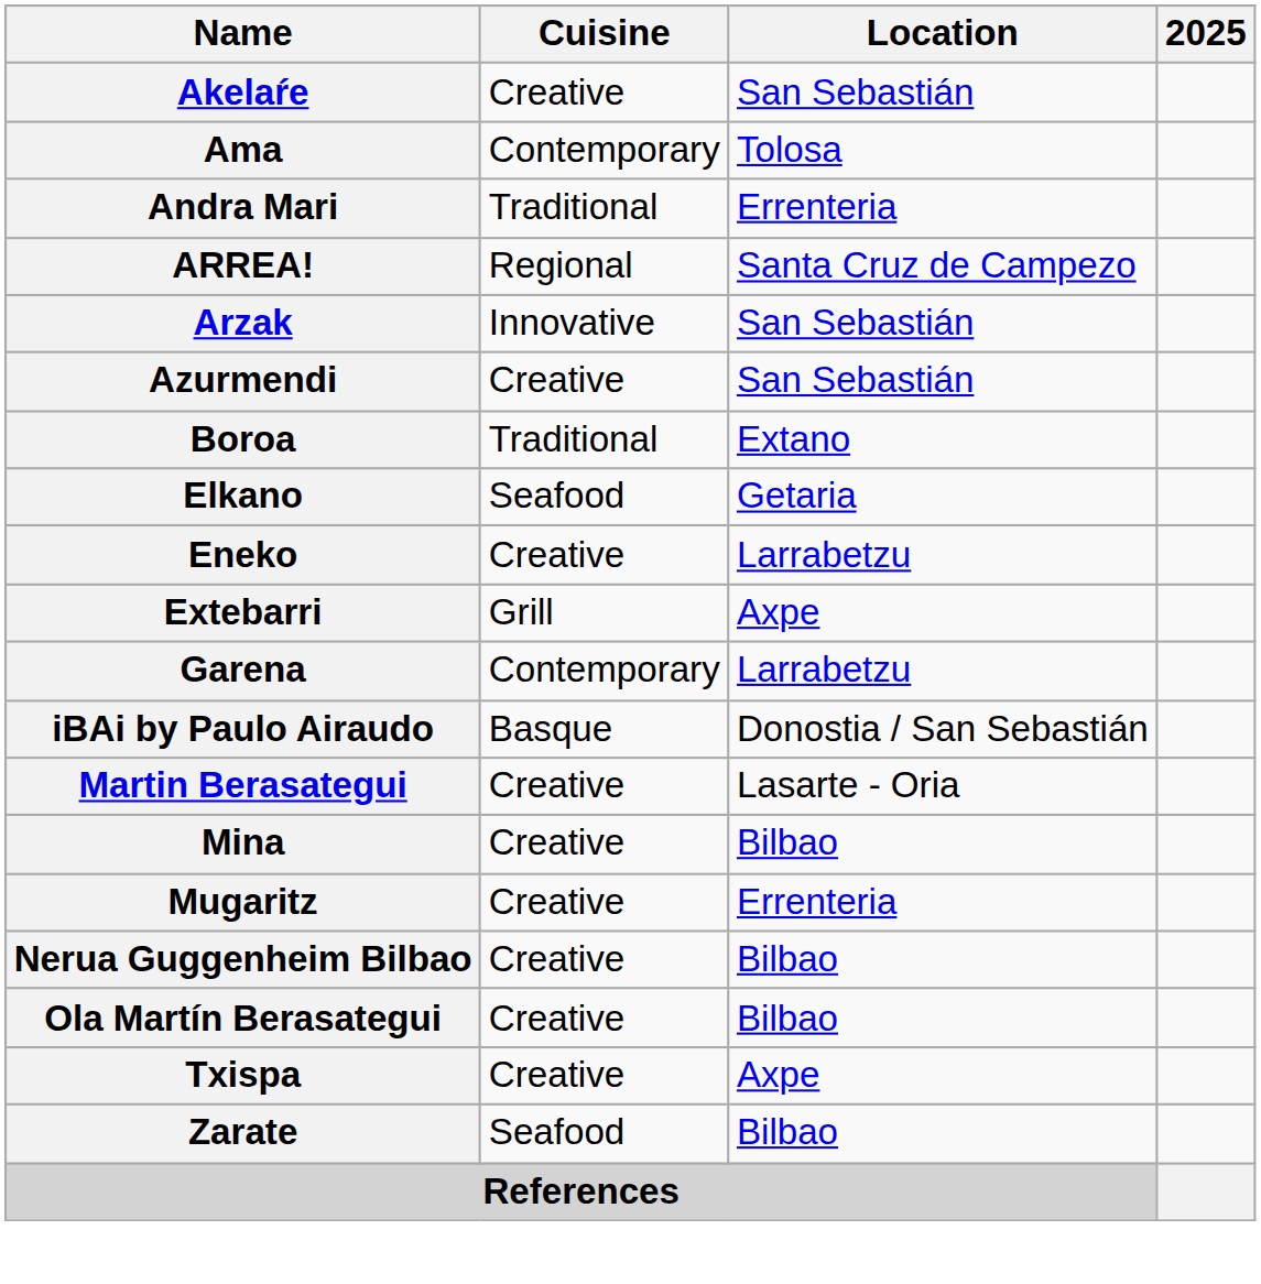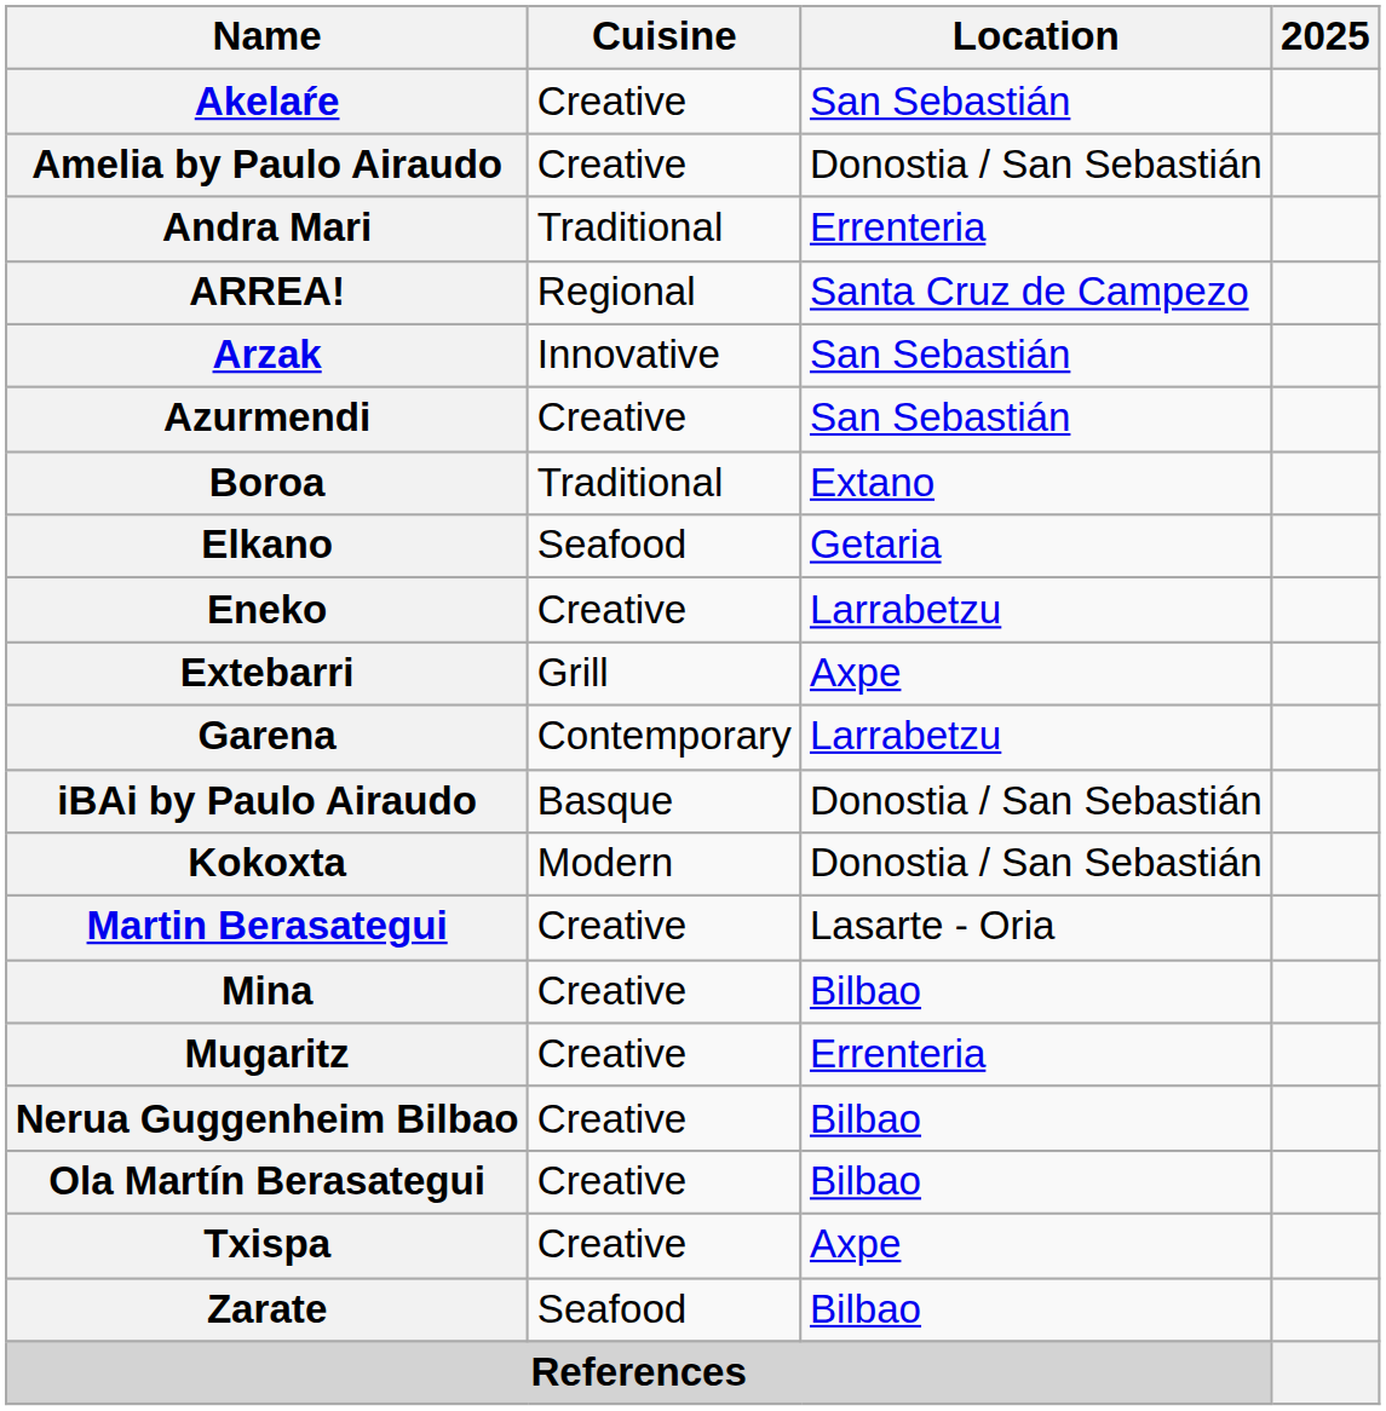 <table class="wikitable sortable plainrowheaders" style="text-align:left;"">
 <tr>
 <th scope="col">Name</th>
 <th scope="col">Cuisine</th>
 <th scope="col">Location</th>
 <th scope="col">2025</th>
 </tr>
 <tr>
 <th scope="row"><a href='#'>Akelaŕe</a></th>
 <td>Creative</td>
 <td><a href='#'>San Sebastián</a></td>
 <td></td>
 </tr>
 <tr>
-<th scope="row">Ama</th>
-<td>Contemporary</td>
-<td><a href='#'>Tolosa</a></td>
+<th scope="row">Amelia by Paulo Airaudo</th>
+<td>Creative</td>
+<td>Donostia / San Sebastián</td>
 <td></td>
 </tr>
 <tr>
 <th scope="row">Andra Mari</th>
 <td>Traditional</td>
 <td><a href='#'>Errenteria</a></td>
 <td></td>
 </tr>
 <tr>
 <th scope="row">ARREA!</th>
 <td>Regional</td>
 <td><a href='#'>Santa Cruz de Campezo</a></td>
 <td></td>
 </tr>
 <tr>
 <th scope="row"><a href='#'>Arzak</a></th>
 <td>Innovative</td>
 <td><a href='#'>San Sebastián</a></td>
 <td></td>
 </tr>
 <tr>
 <th scope="row">Azurmendi</th>
 <td>Creative</td>
 <td><a href='#'>San Sebastián</a></td>
 <td></td>
 </tr>
 <tr>
 <th scope="row">Boroa</th>
 <td>Traditional</td>
 <td><a href='#'>Extano</a></td>
 <td></td>
 </tr>
 <tr>
 <th scope="row">Elkano</th>
 <td>Seafood</td>
 <td><a href='#'>Getaria</a></td>
 <td></td>
 </tr>
 <tr>
 <th scope="row">Eneko</th>
 <td>Creative</td>
 <td><a href='#'>Larrabetzu</a></td>
 <td></td>
 </tr>
 <tr>
 <th scope="row">Extebarri</th>
 <td>Grill</td>
 <td><a href='#'>Axpe</a></td>
 <td></td>
 </tr>
 <tr>
 <th scope="row">Garena</th>
 <td>Contemporary</td>
 <td><a href='#'>Larrabetzu</a></td>
 <td></td>
 </tr>
 <tr>
 <th scope="row">iBAi by Paulo Airaudo</th>
 <td>Basque</td>
 <td>Donostia / San Sebastián</td>
 <td></td>
 </tr>
 <tr>
+<th scope="row">Kokoxta</th>
+<td>Modern</td>
+<td>Donostia / San Sebastián</td>
+<td></td>
+</tr>
+<tr>
 <th scope="row"><a href='#'>Martin Berasategui</a></th>
 <td>Creative</td>
 <td>Lasarte - Oria</td>
 <td></td>
 </tr>
 <tr>
 <th scope="row">Mina</th>
 <td>Creative</td>
 <td><a href='#'>Bilbao</a></td>
 <td></td>
 </tr>
 <tr>
 <th scope="row">Mugaritz</th>
 <td>Creative</td>
 <td><a href='#'>Errenteria</a></td>
 <td></td>
 </tr>
 <tr>
 <th scope="row">Nerua Guggenheim Bilbao</th>
 <td>Creative</td>
 <td><a href='#'>Bilbao</a></td>
 <td></td>
 </tr>
 <tr>
 <th scope="row">Ola Martín Berasategui</th>
 <td>Creative</td>
 <td><a href='#'>Bilbao</a></td>
 <td></td>
 </tr>
 <tr>
 <th scope="row">Txispa</th>
 <td>Creative</td>
 <td><a href='#'>Axpe</a></td>
 <td></td>
 </tr>
 <tr>
 <th scope="row">Zarate</th>
 <td>Seafood</td>
 <td><a href='#'>Bilbao</a></td>
 <td></td>
 </tr>
 <tr>
 <th colspan="3" style="text-align: center;background: lightgray;">References</th>
 <th><br></th>
 </tr>
 </table>
